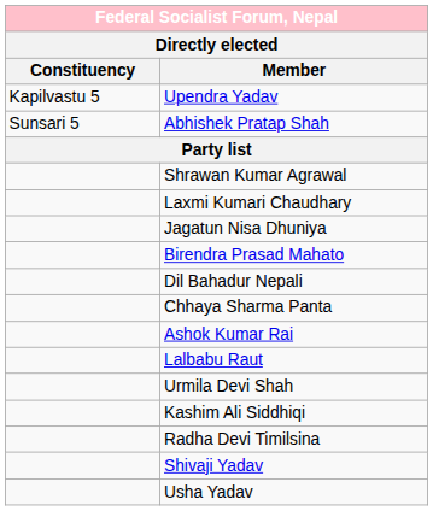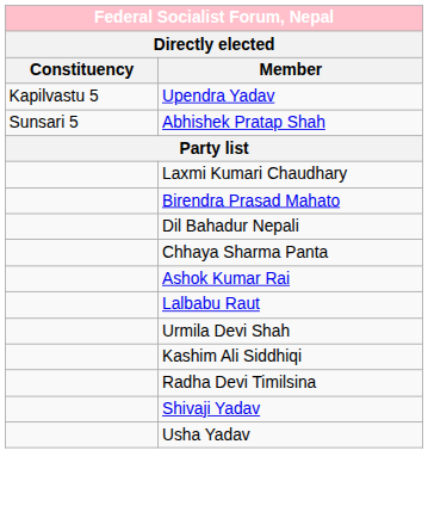 <table class="wikitable mw-collapsible mw-collapsed" role="presentation">
 <tr>
 <th colspan="2" style="width: 300pt; background:pink; color: white;">Federal Socialist Forum, Nepal</th>
 </tr>
 <tr>
 <th colspan="2">Directly elected</th>
 </tr>
 <tr>
 <th>Constituency</th>
 <th>Member</th>
 </tr>
 <tr>
 <td>Kapilvastu  5</td>
 <td><a href='#'>Upendra Yadav</a></td>
 </tr>
 <tr>
 <td>Sunsari 5</td>
 <td><a href='#'>Abhishek Pratap Shah</a></td>
 </tr>
 <tr>
 <th colspan="2">Party list</th>
 </tr>
 <tr>
 <td></td>
-<td>Shrawan Kumar Agrawal</td>
-</tr>
-<tr>
-<td></td>
 <td>Laxmi Kumari Chaudhary</td>
-</tr>
-<tr>
-<td></td>
-<td>Jagatun Nisa Dhuniya</td>
 </tr>
 <tr>
 <td></td>
 <td><a href='#'>Birendra Prasad Mahato</a></td>
 </tr>
 <tr>
 <td></td>
 <td>Dil Bahadur Nepali</td>
 </tr>
 <tr>
 <td></td>
 <td>Chhaya Sharma Panta</td>
 </tr>
 <tr>
 <td></td>
 <td><a href='#'>Ashok Kumar Rai</a></td>
 </tr>
 <tr>
 <td></td>
 <td><a href='#'>Lalbabu Raut</a></td>
 </tr>
 <tr>
 <td></td>
 <td>Urmila Devi Shah</td>
 </tr>
 <tr>
 <td></td>
 <td>Kashim Ali Siddhiqi</td>
 </tr>
 <tr>
 <td></td>
 <td>Radha Devi Timilsina</td>
 </tr>
 <tr>
 <td></td>
 <td><a href='#'>Shivaji Yadav</a></td>
 </tr>
 <tr>
 <td></td>
 <td>Usha Yadav</td>
 </tr>
 </table>
